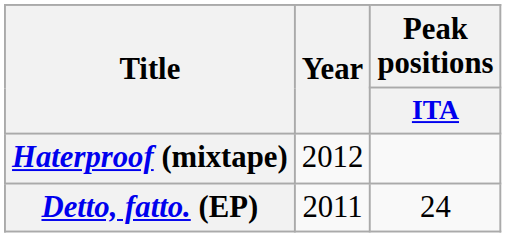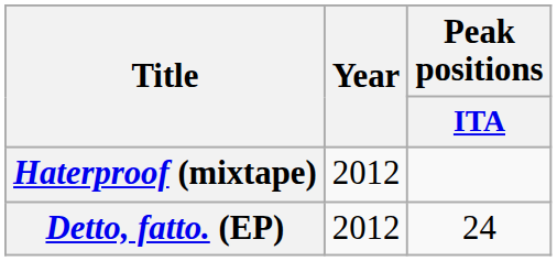 <table class="wikitable plainrowheaders" style="text-align:center">
 <tr>
 <th scope="col" rowspan="2">Title</th>
 <th scope="col" rowspan="2">Year</th>
 <th scope="col" colspan="1">Peak positions</th>
 </tr>
 <tr>
 <th scope="col" style="width:3em;font-size:90%;"><a href='#'>ITA</a><br></th>
 </tr>
 <tr>
 <th scope="row"><em><a href='#'>Haterproof</a></em> (mixtape)</th>
 <td>2012</td>
 <td></td>
 </tr>
 <tr>
 <th scope="row"><em><a href='#'>Detto, fatto.</a></em> (EP)</th>
-<td>2011</td>
+<td>2012</td>
 <td>24</td>
 </tr>
 </table>
